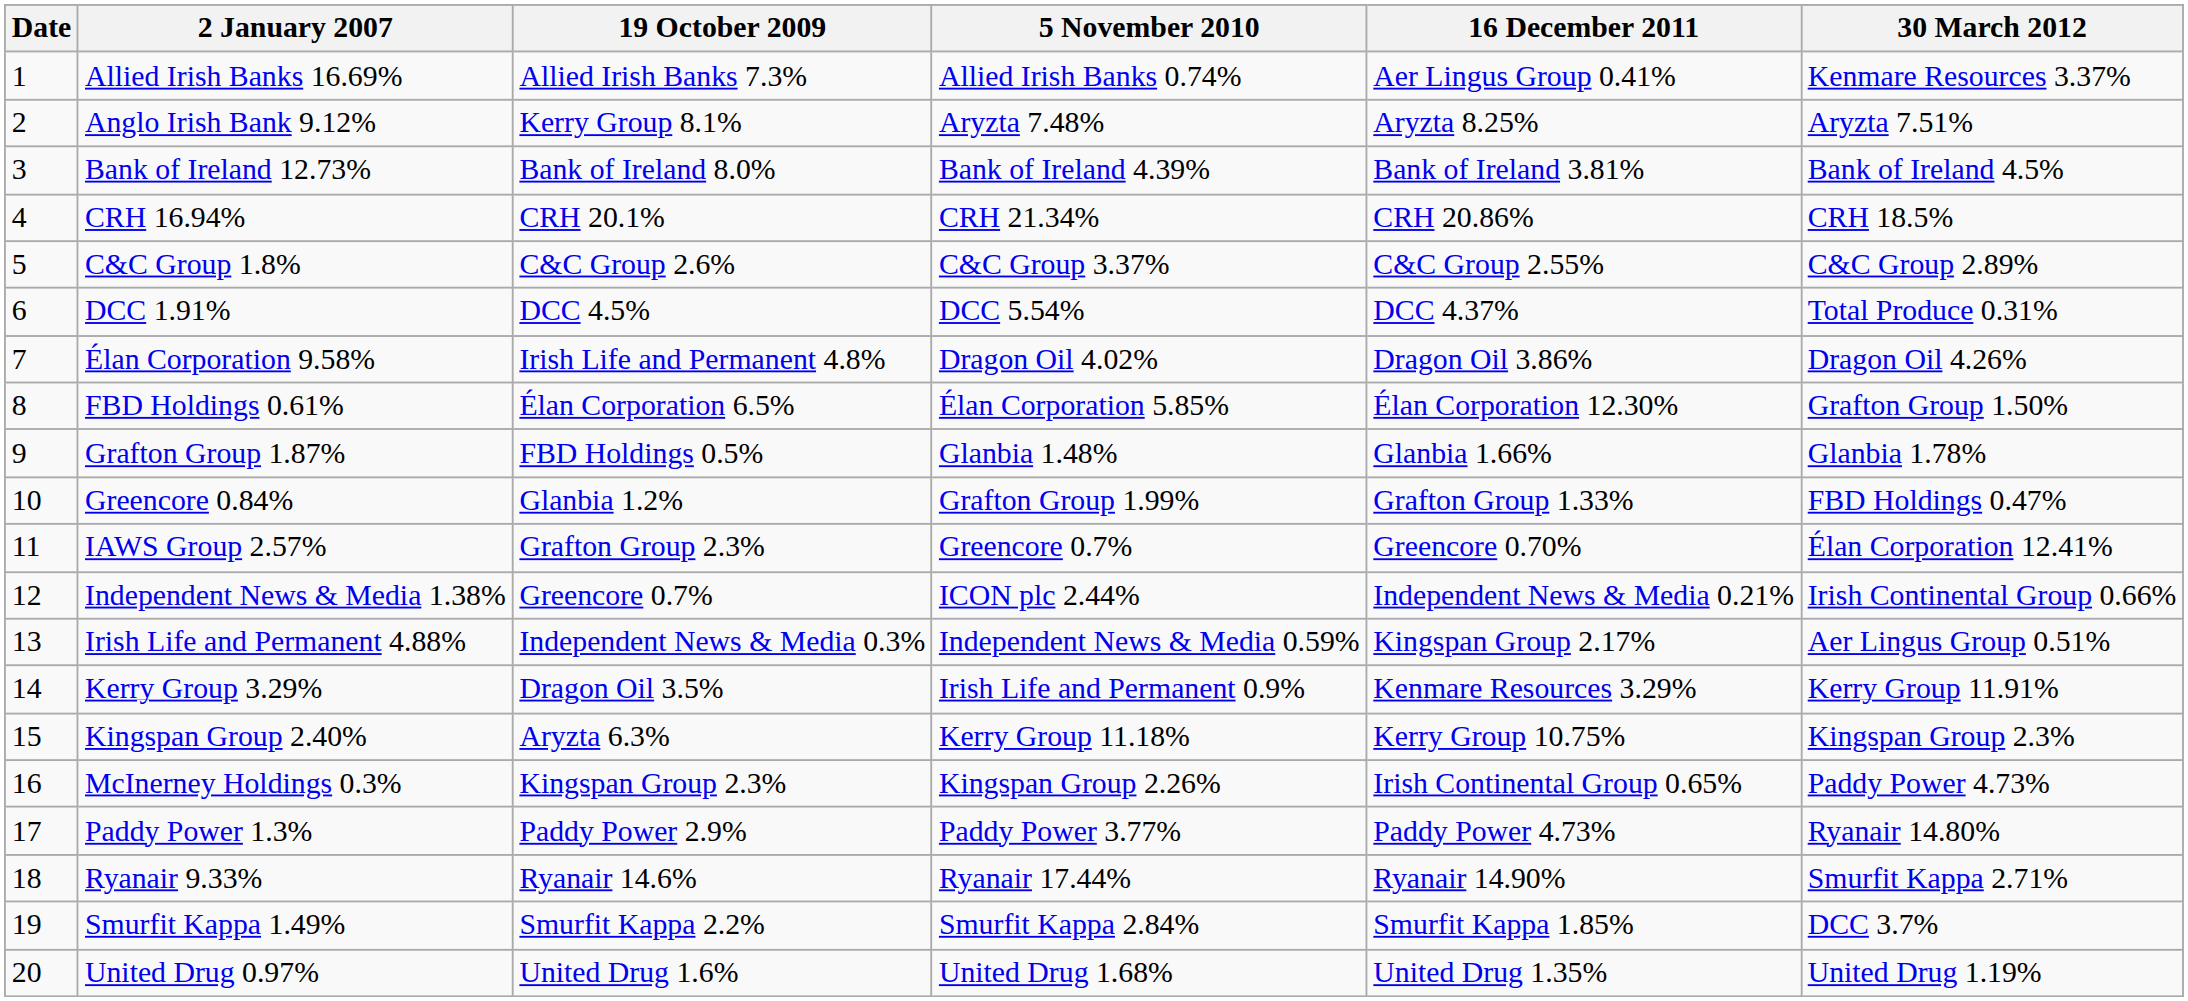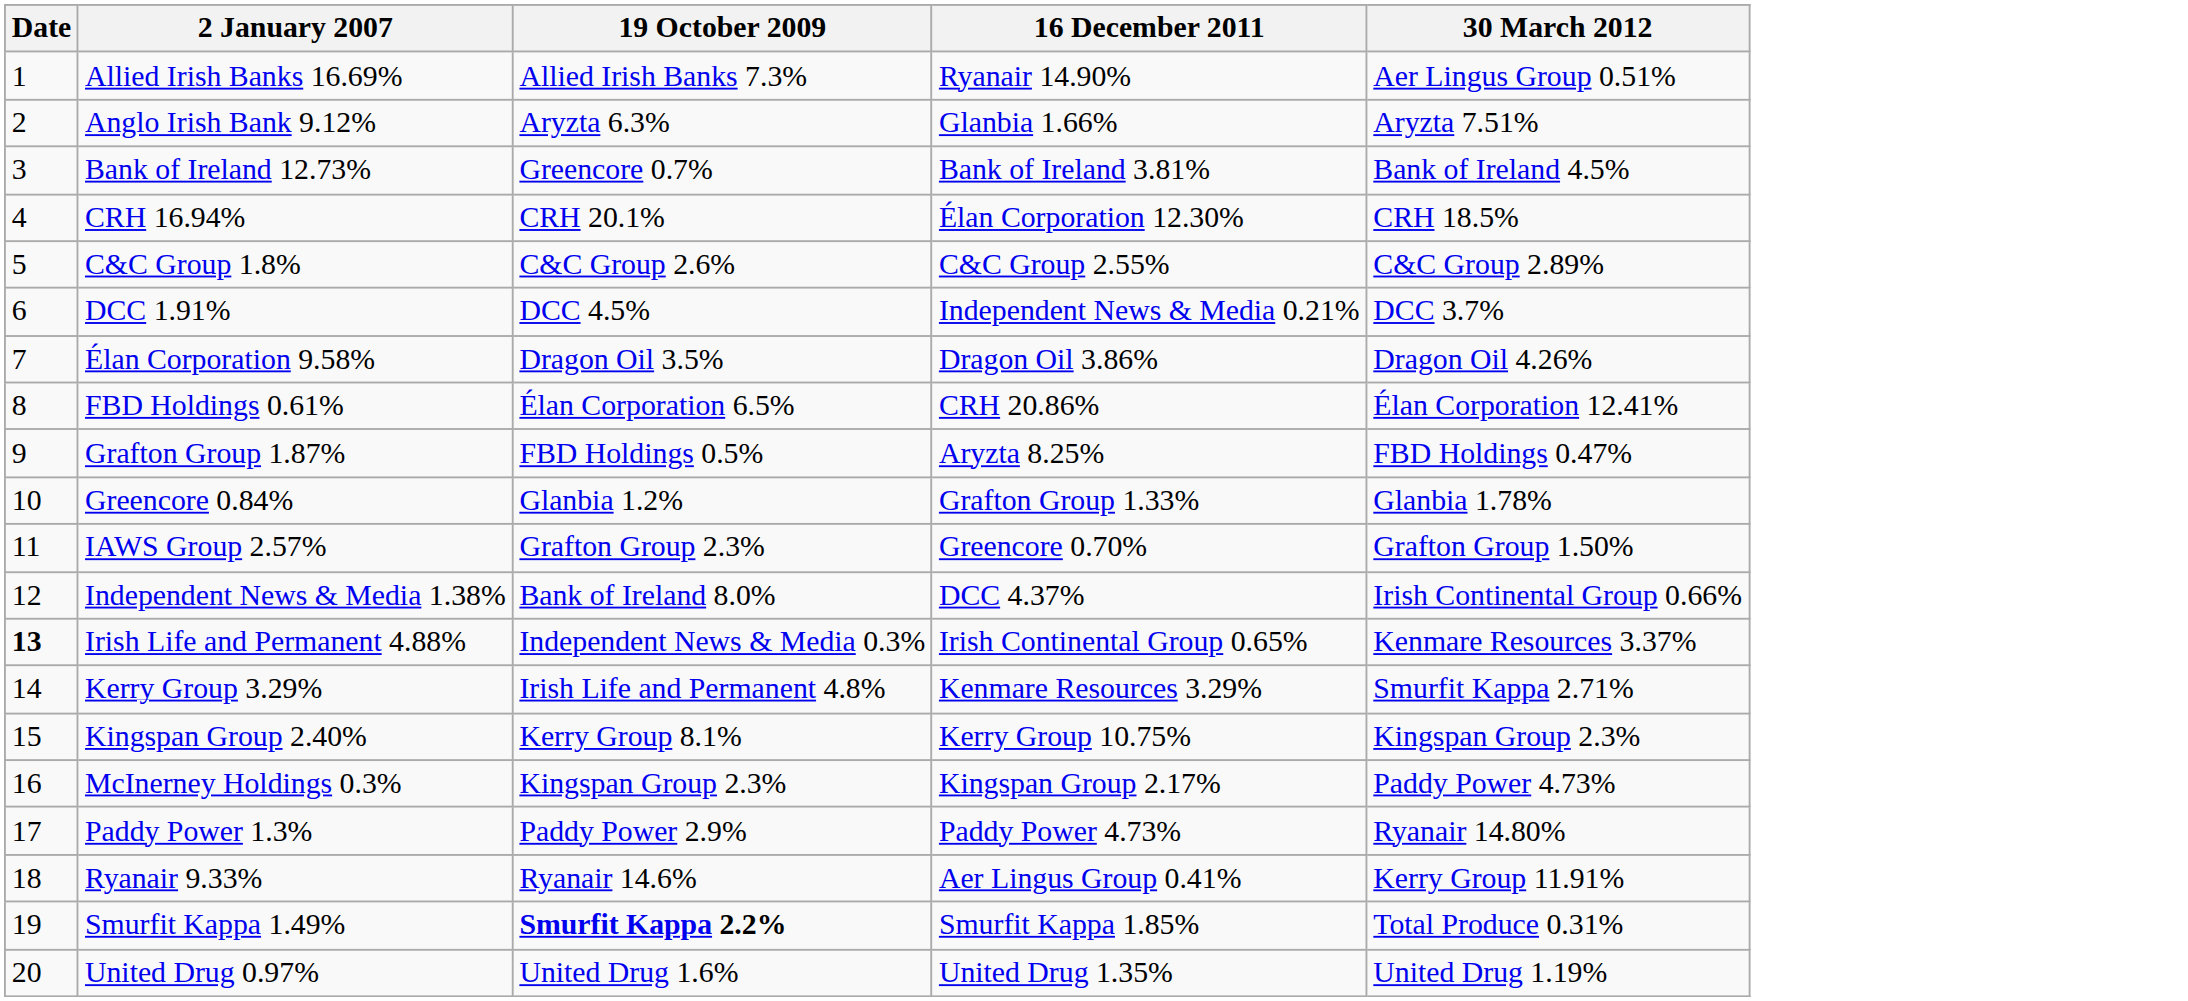 <table class="wikitable">
 <tr>
 <th>Date</th>
 <th>2 January 2007</th>
 <th>19 October 2009</th>
-<th>5 November 2010</th>
 <th>16 December 2011</th>
 <th>30 March 2012</th>
 </tr>
 <tr>
 <td>1</td>
 <td><a href='#'>Allied Irish Banks</a> 16.69%</td>
 <td><a href='#'>Allied Irish Banks</a> 7.3%</td>
-<td><a href='#'>Allied Irish Banks</a> 0.74%</td>
-<td><a href='#'>Aer Lingus Group</a> 0.41%</td>
-<td><a href='#'>Kenmare Resources</a> 3.37%</td>
+<td><a href='#'>Ryanair</a> 14.90%</td>
+<td><a href='#'>Aer Lingus Group</a> 0.51%</td>
 </tr>
 <tr>
 <td>2</td>
 <td><a href='#'>Anglo Irish Bank</a> 9.12%</td>
-<td><a href='#'>Kerry Group</a> 8.1%</td>
-<td><a href='#'>Aryzta</a> 7.48%</td>
-<td><a href='#'>Aryzta</a> 8.25%</td>
+<td><a href='#'>Aryzta</a> 6.3%</td>
+<td><a href='#'>Glanbia</a> 1.66%</td>
 <td><a href='#'>Aryzta</a> 7.51%</td>
 </tr>
 <tr>
 <td>3</td>
 <td><a href='#'>Bank of Ireland</a> 12.73%</td>
-<td><a href='#'>Bank of Ireland</a> 8.0%</td>
-<td><a href='#'>Bank of Ireland</a> 4.39%</td>
+<td><a href='#'>Greencore</a> 0.7%</td>
 <td><a href='#'>Bank of Ireland</a> 3.81%</td>
 <td><a href='#'>Bank of Ireland</a> 4.5%</td>
 </tr>
 <tr>
 <td>4</td>
 <td><a href='#'>CRH</a> 16.94%</td>
 <td><a href='#'>CRH</a> 20.1%</td>
-<td><a href='#'>CRH</a> 21.34%</td>
-<td><a href='#'>CRH</a> 20.86%</td>
+<td><a href='#'>Élan Corporation</a> 12.30%</td>
 <td><a href='#'>CRH</a> 18.5%</td>
 </tr>
 <tr>
 <td>5</td>
 <td><a href='#'>C&C Group</a> 1.8%</td>
 <td><a href='#'>C&C Group</a> 2.6%</td>
-<td><a href='#'>C&C Group</a> 3.37%</td>
 <td><a href='#'>C&C Group</a> 2.55%</td>
 <td><a href='#'>C&C Group</a> 2.89%</td>
 </tr>
 <tr>
 <td>6</td>
 <td><a href='#'>DCC</a> 1.91%</td>
 <td><a href='#'>DCC</a> 4.5%</td>
-<td><a href='#'>DCC</a> 5.54%</td>
-<td><a href='#'>DCC</a> 4.37%</td>
-<td><a href='#'>Total Produce</a> 0.31%</td>
+<td><a href='#'>Independent News & Media</a> 0.21%</td>
+<td><a href='#'>DCC</a> 3.7%</td>
 </tr>
 <tr>
 <td>7</td>
 <td><a href='#'>Élan Corporation</a> 9.58%</td>
-<td><a href='#'>Irish Life and Permanent</a> 4.8%</td>
-<td><a href='#'>Dragon Oil</a> 4.02%</td>
+<td><a href='#'>Dragon Oil</a> 3.5%</td>
 <td><a href='#'>Dragon Oil</a> 3.86%</td>
 <td><a href='#'>Dragon Oil</a> 4.26%</td>
 </tr>
 <tr>
 <td>8</td>
 <td><a href='#'>FBD Holdings</a> 0.61%</td>
 <td><a href='#'>Élan Corporation</a> 6.5%</td>
-<td><a href='#'>Élan Corporation</a> 5.85%</td>
-<td><a href='#'>Élan Corporation</a> 12.30%</td>
-<td><a href='#'>Grafton Group</a> 1.50%</td>
+<td><a href='#'>CRH</a> 20.86%</td>
+<td><a href='#'>Élan Corporation</a> 12.41%</td>
 </tr>
 <tr>
 <td>9</td>
 <td><a href='#'>Grafton Group</a> 1.87%</td>
 <td><a href='#'>FBD Holdings</a> 0.5%</td>
-<td><a href='#'>Glanbia</a> 1.48%</td>
-<td><a href='#'>Glanbia</a> 1.66%</td>
-<td><a href='#'>Glanbia</a> 1.78%</td>
+<td><a href='#'>Aryzta</a> 8.25%</td>
+<td><a href='#'>FBD Holdings</a> 0.47%</td>
 </tr>
 <tr>
 <td>10</td>
 <td><a href='#'>Greencore</a> 0.84%</td>
 <td><a href='#'>Glanbia</a> 1.2%</td>
-<td><a href='#'>Grafton Group</a> 1.99%</td>
 <td><a href='#'>Grafton Group</a> 1.33%</td>
-<td><a href='#'>FBD Holdings</a> 0.47%</td>
+<td><a href='#'>Glanbia</a> 1.78%</td>
 </tr>
 <tr>
 <td>11</td>
 <td><a href='#'>IAWS Group</a> 2.57%</td>
 <td><a href='#'>Grafton Group</a> 2.3%</td>
-<td><a href='#'>Greencore</a> 0.7%</td>
 <td><a href='#'>Greencore</a> 0.70%</td>
-<td><a href='#'>Élan Corporation</a> 12.41%</td>
+<td><a href='#'>Grafton Group</a> 1.50%</td>
 </tr>
 <tr>
 <td>12</td>
 <td><a href='#'>Independent News & Media</a> 1.38%</td>
-<td><a href='#'>Greencore</a> 0.7%</td>
-<td><a href='#'>ICON plc</a> 2.44%</td>
-<td><a href='#'>Independent News & Media</a> 0.21%</td>
+<td><a href='#'>Bank of Ireland</a> 8.0%</td>
+<td><a href='#'>DCC</a> 4.37%</td>
 <td><a href='#'>Irish Continental Group</a> 0.66%</td>
 </tr>
 <tr>
-<td>13</td>
+<td><strong>13</strong></td>
 <td><a href='#'>Irish Life and Permanent</a> 4.88%</td>
 <td><a href='#'>Independent News & Media</a> 0.3%</td>
-<td><a href='#'>Independent News & Media</a> 0.59%</td>
-<td><a href='#'>Kingspan Group</a> 2.17%</td>
-<td><a href='#'>Aer Lingus Group</a> 0.51%</td>
+<td><a href='#'>Irish Continental Group</a> 0.65%</td>
+<td><a href='#'>Kenmare Resources</a> 3.37%</td>
 </tr>
 <tr>
 <td>14</td>
 <td><a href='#'>Kerry Group</a> 3.29%</td>
-<td><a href='#'>Dragon Oil</a> 3.5%</td>
-<td><a href='#'>Irish Life and Permanent</a> 0.9%</td>
+<td><a href='#'>Irish Life and Permanent</a> 4.8%</td>
 <td><a href='#'>Kenmare Resources</a> 3.29%</td>
-<td><a href='#'>Kerry Group</a> 11.91%</td>
+<td><a href='#'>Smurfit Kappa</a> 2.71%</td>
 </tr>
 <tr>
 <td>15</td>
 <td><a href='#'>Kingspan Group</a> 2.40%</td>
-<td><a href='#'>Aryzta</a> 6.3%</td>
-<td><a href='#'>Kerry Group</a> 11.18%</td>
+<td><a href='#'>Kerry Group</a> 8.1%</td>
 <td><a href='#'>Kerry Group</a> 10.75%</td>
 <td><a href='#'>Kingspan Group</a> 2.3%</td>
 </tr>
 <tr>
 <td>16</td>
 <td><a href='#'>McInerney Holdings</a> 0.3%</td>
 <td><a href='#'>Kingspan Group</a> 2.3%</td>
-<td><a href='#'>Kingspan Group</a> 2.26%</td>
-<td><a href='#'>Irish Continental Group</a> 0.65%</td>
+<td><a href='#'>Kingspan Group</a> 2.17%</td>
 <td><a href='#'>Paddy Power</a> 4.73%</td>
 </tr>
 <tr>
 <td>17</td>
 <td><a href='#'>Paddy Power</a> 1.3%</td>
 <td><a href='#'>Paddy Power</a> 2.9%</td>
-<td><a href='#'>Paddy Power</a> 3.77%</td>
 <td><a href='#'>Paddy Power</a> 4.73%</td>
 <td><a href='#'>Ryanair</a> 14.80%</td>
 </tr>
 <tr>
 <td>18</td>
 <td><a href='#'>Ryanair</a> 9.33%</td>
 <td><a href='#'>Ryanair</a> 14.6%</td>
-<td><a href='#'>Ryanair</a> 17.44%</td>
-<td><a href='#'>Ryanair</a> 14.90%</td>
-<td><a href='#'>Smurfit Kappa</a> 2.71%</td>
+<td><a href='#'>Aer Lingus Group</a> 0.41%</td>
+<td><a href='#'>Kerry Group</a> 11.91%</td>
 </tr>
 <tr>
 <td>19</td>
 <td><a href='#'>Smurfit Kappa</a> 1.49%</td>
-<td><a href='#'>Smurfit Kappa</a> 2.2%</td>
-<td><a href='#'>Smurfit Kappa</a> 2.84%</td>
+<td><strong><a href='#'>Smurfit Kappa</a> 2.2%</strong></td>
 <td><a href='#'>Smurfit Kappa</a> 1.85%</td>
-<td><a href='#'>DCC</a> 3.7%</td>
+<td><a href='#'>Total Produce</a> 0.31%</td>
 </tr>
 <tr>
 <td>20</td>
 <td><a href='#'>United Drug</a> 0.97%</td>
 <td><a href='#'>United Drug</a> 1.6%</td>
-<td><a href='#'>United Drug</a> 1.68%</td>
 <td><a href='#'>United Drug</a> 1.35%</td>
 <td><a href='#'>United Drug</a> 1.19%</td>
 </tr>
 </table>
